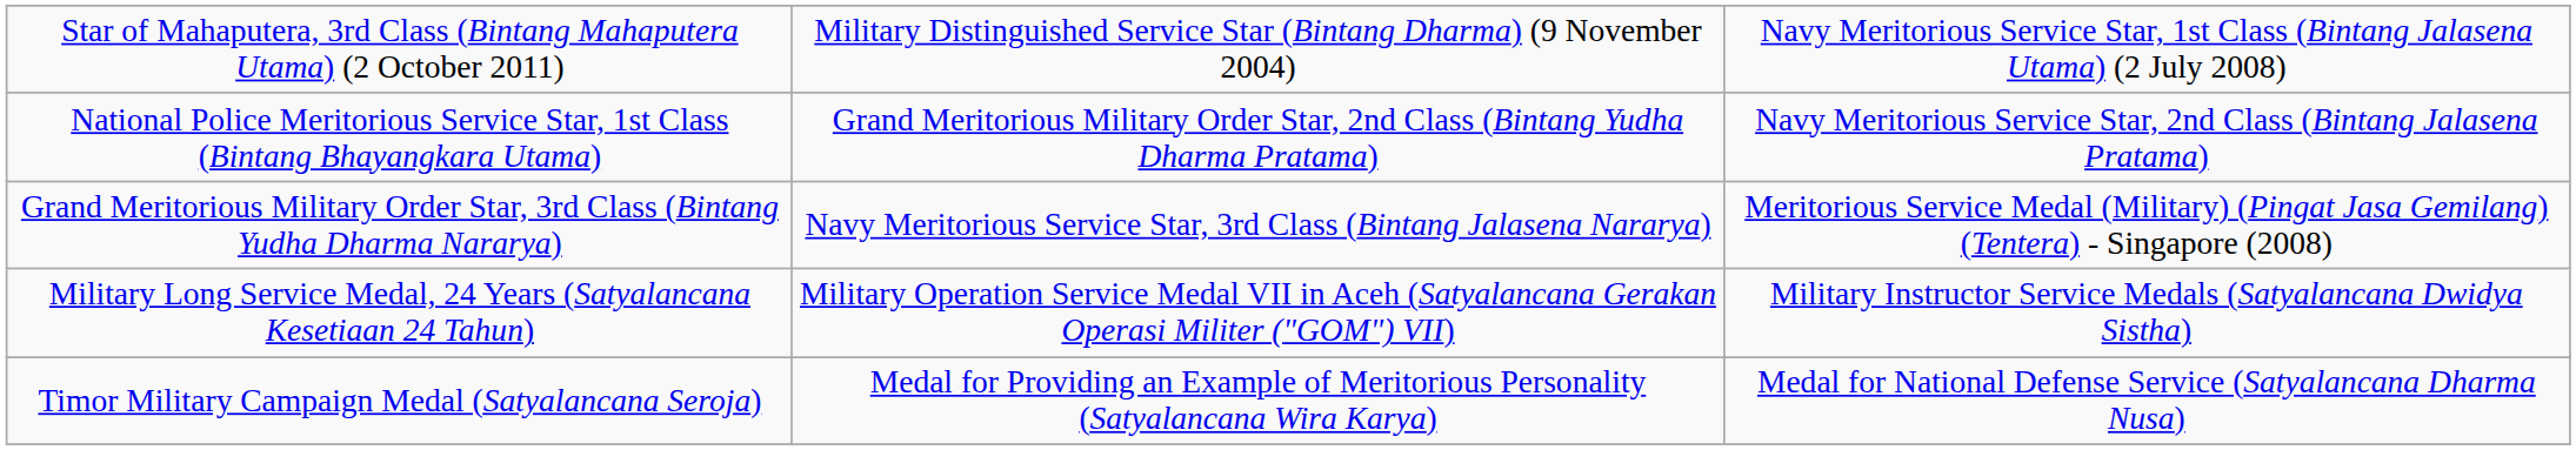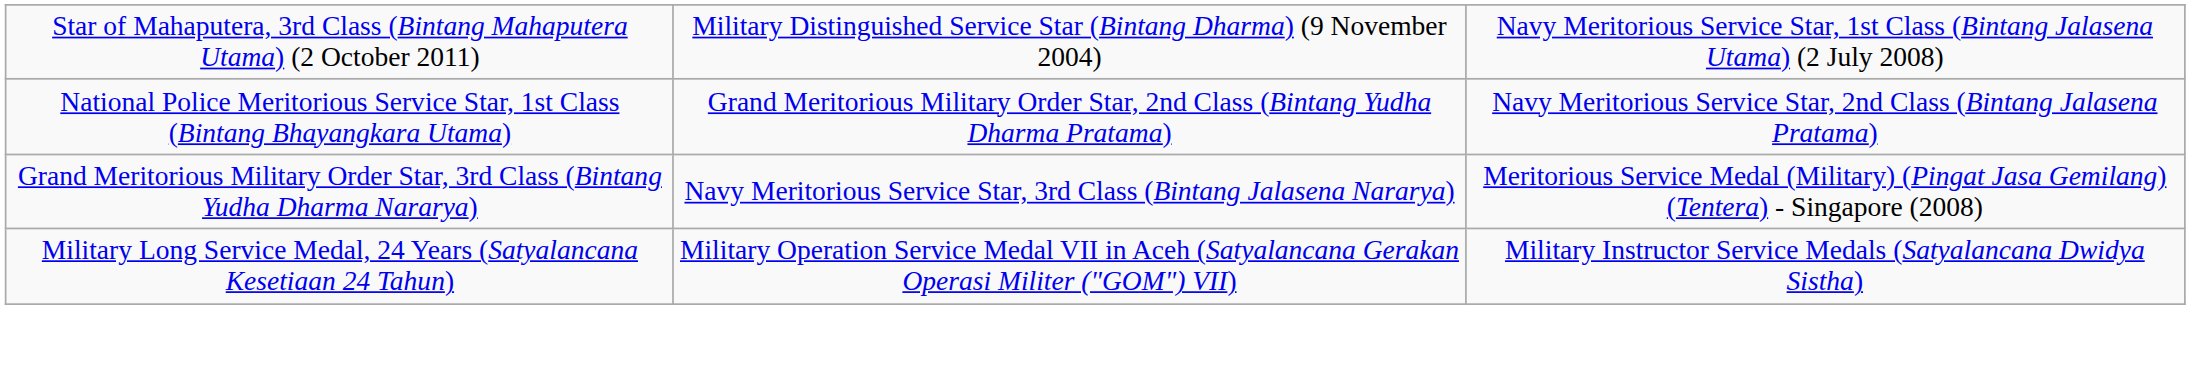 <table class="wikitable" width="80%" style="margin:1em auto; text-align:center;">
 <tr>
 <td colspan="1"><a href='#'>Star of Mahaputera, 3rd Class (<em>Bintang Mahaputera Utama</em>)</a> (2 October 2011)</td>
 <td colspan="1"><a href='#'>Military Distinguished Service Star (<em>Bintang Dharma</em>)</a> (9 November 2004)</td>
 <td colspan="1"><a href='#'>Navy Meritorious Service Star, 1st Class (<em>Bintang Jalasena Utama</em>)</a> (2 July 2008)</td>
 </tr>
 <tr>
 <td colspan="1"><a href='#'>National Police Meritorious Service Star, 1st Class (<em>Bintang Bhayangkara Utama</em>)</a></td>
 <td colspan="1"><a href='#'>Grand Meritorious Military Order Star, 2nd Class (<em>Bintang Yudha Dharma Pratama</em>)</a></td>
 <td colspan="1"><a href='#'>Navy Meritorious Service Star, 2nd Class (<em>Bintang Jalasena Pratama</em>)</a></td>
 </tr>
 <tr>
 <td colspan="1"><a href='#'>Grand Meritorious Military Order Star, 3rd Class (<em>Bintang Yudha Dharma Nararya</em>)</a></td>
 <td colspan="1"><a href='#'>Navy Meritorious Service Star, 3rd Class (<em>Bintang Jalasena Nararya</em>)</a></td>
 <td colspan="1"><a href='#'>Meritorious Service Medal (Military) (<em>Pingat Jasa Gemilang</em>) (<em>Tentera</em>)</a> - Singapore (2008)</td>
 </tr>
 <tr>
 <td colspan="1"><a href='#'>Military Long Service Medal, 24 Years (<em>Satyalancana Kesetiaan 24 Tahun</em>)</a></td>
 <td colspan="1"><a href='#'>Military Operation Service Medal VII in Aceh (<em>Satyalancana Gerakan Operasi Militer ("GOM") VII</em>)</a></td>
 <td colspan="1"><a href='#'>Military Instructor Service Medals (<em>Satyalancana Dwidya Sistha</em>)</a></td>
 </tr>
-<tr>
-<td colspan="1"><a href='#'>Timor Military Campaign Medal (<em>Satyalancana Seroja</em>)</a></td>
-<td colspan="1"><a href='#'>Medal for Providing an Example of Meritorious Personality (<em>Satyalancana Wira Karya</em>)</a></td>
-<td colspan="1"><a href='#'>Medal for National Defense Service (<em>Satyalancana Dharma Nusa</em>)</a></td>
-</tr>
 </table>
